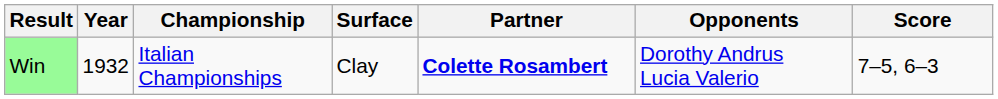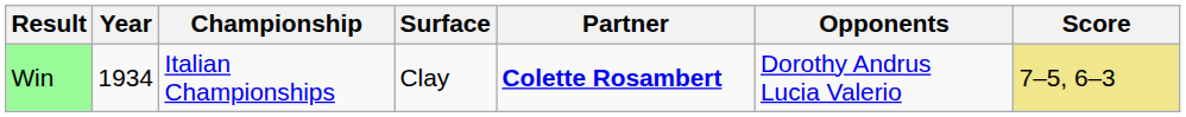 <table class="sortable wikitable">
 <tr>
 <th>Result</th>
 <th>Year</th>
 <th style="width:145px">Championship</th>
 <th style="width:50px">Surface</th>
 <th style="width:160px">Partner</th>
 <th style="width:160px">Opponents</th>
 <th style="width:100px" class="unsortable">Score</th>
 </tr>
 <tr>
 <td style="background:#98fb98;">Win</td>
-<td>1932</td>
+<td>1934</td>
 <td><a href='#'>Italian Championships</a></td>
 <td>Clay</td>
 <td><strong>  <a href='#'>Colette Rosambert</a></strong></td>
 <td> <a href='#'>Dorothy Andrus</a><br>  <a href='#'>Lucia Valerio</a></td>
-<td>7–5, 6–3</td>
+<td style="background: khaki;">7–5, 6–3</td>
 </tr>
 </table>
